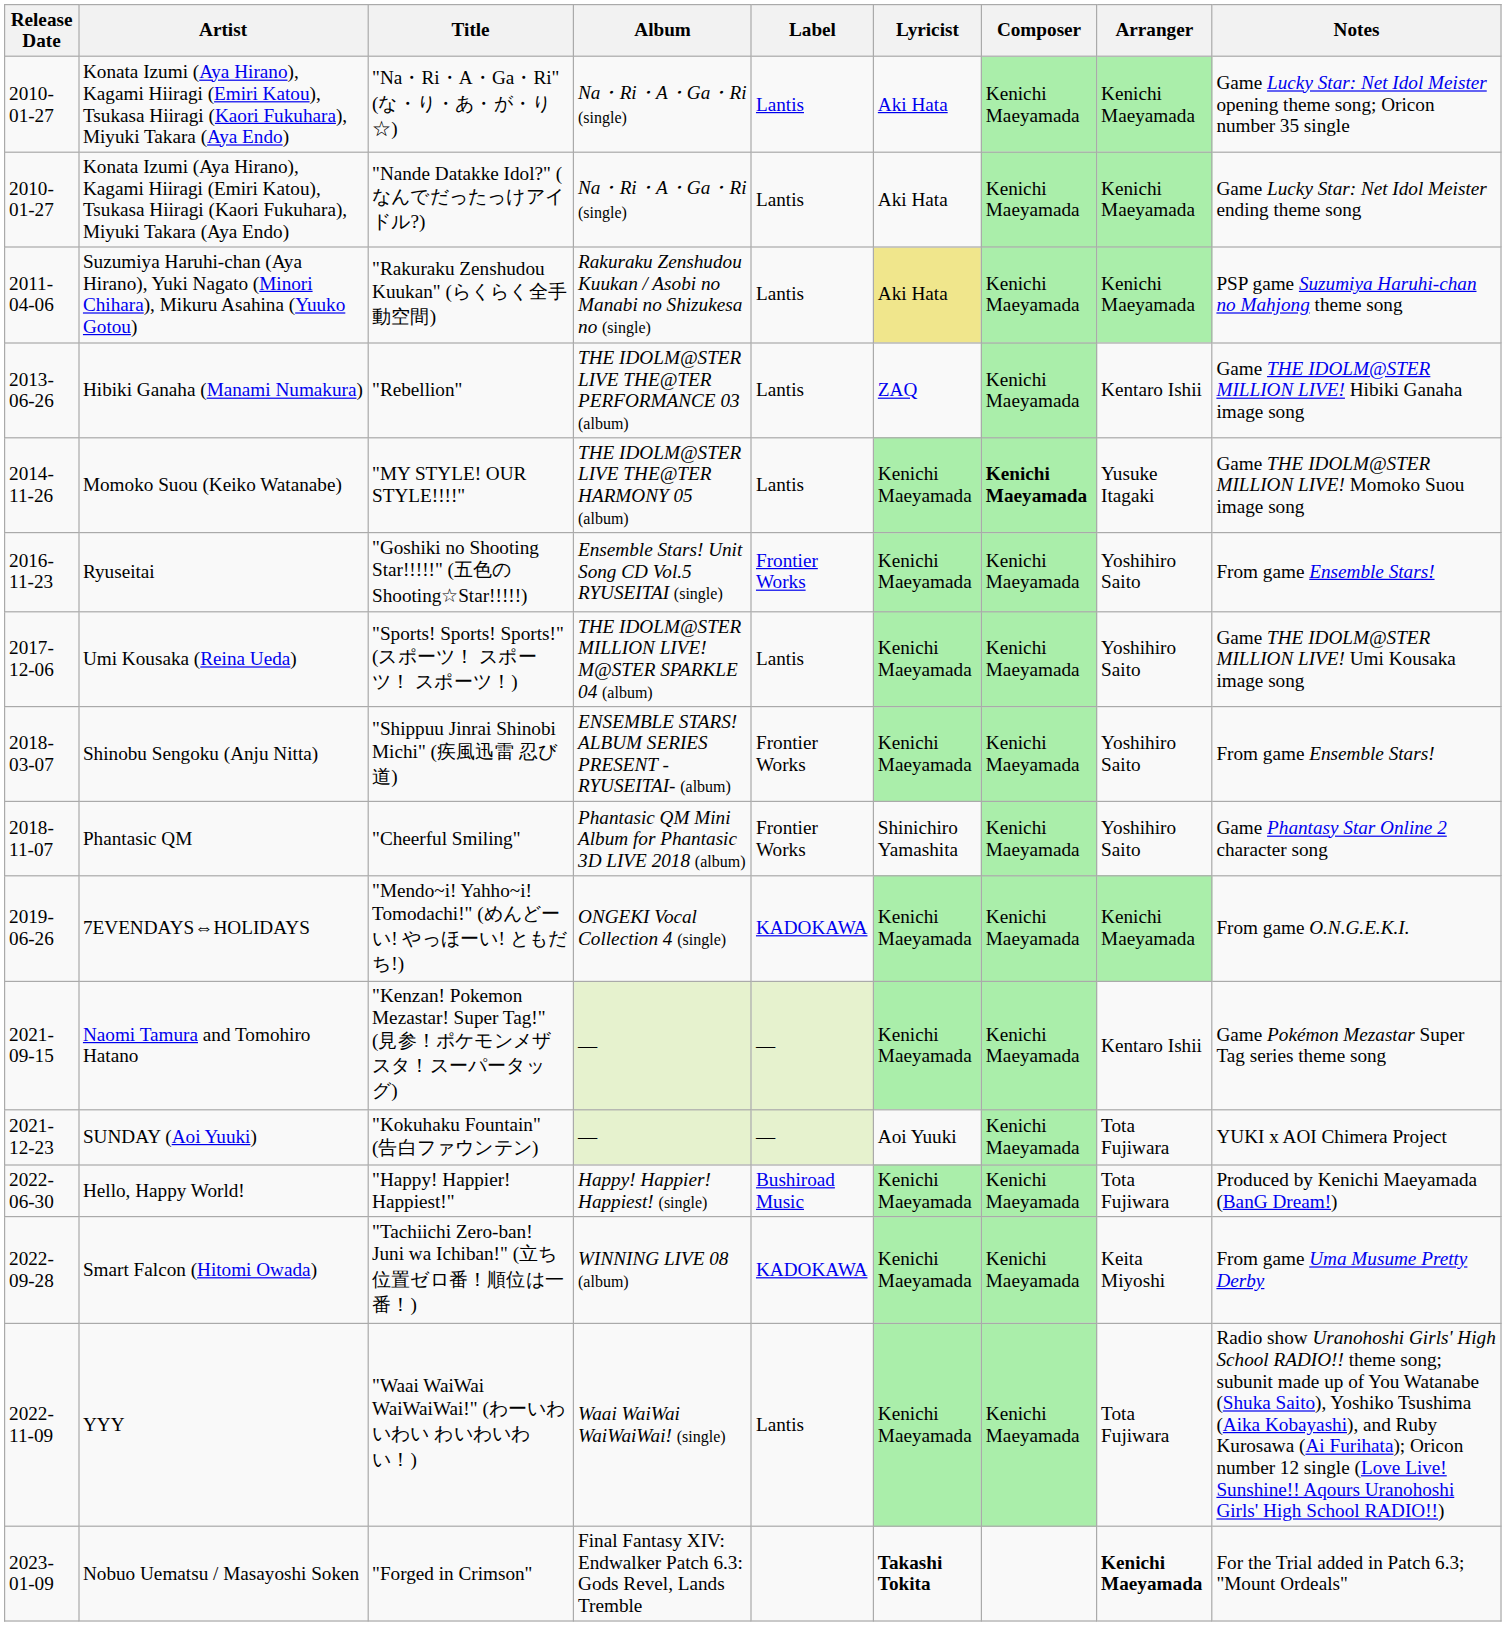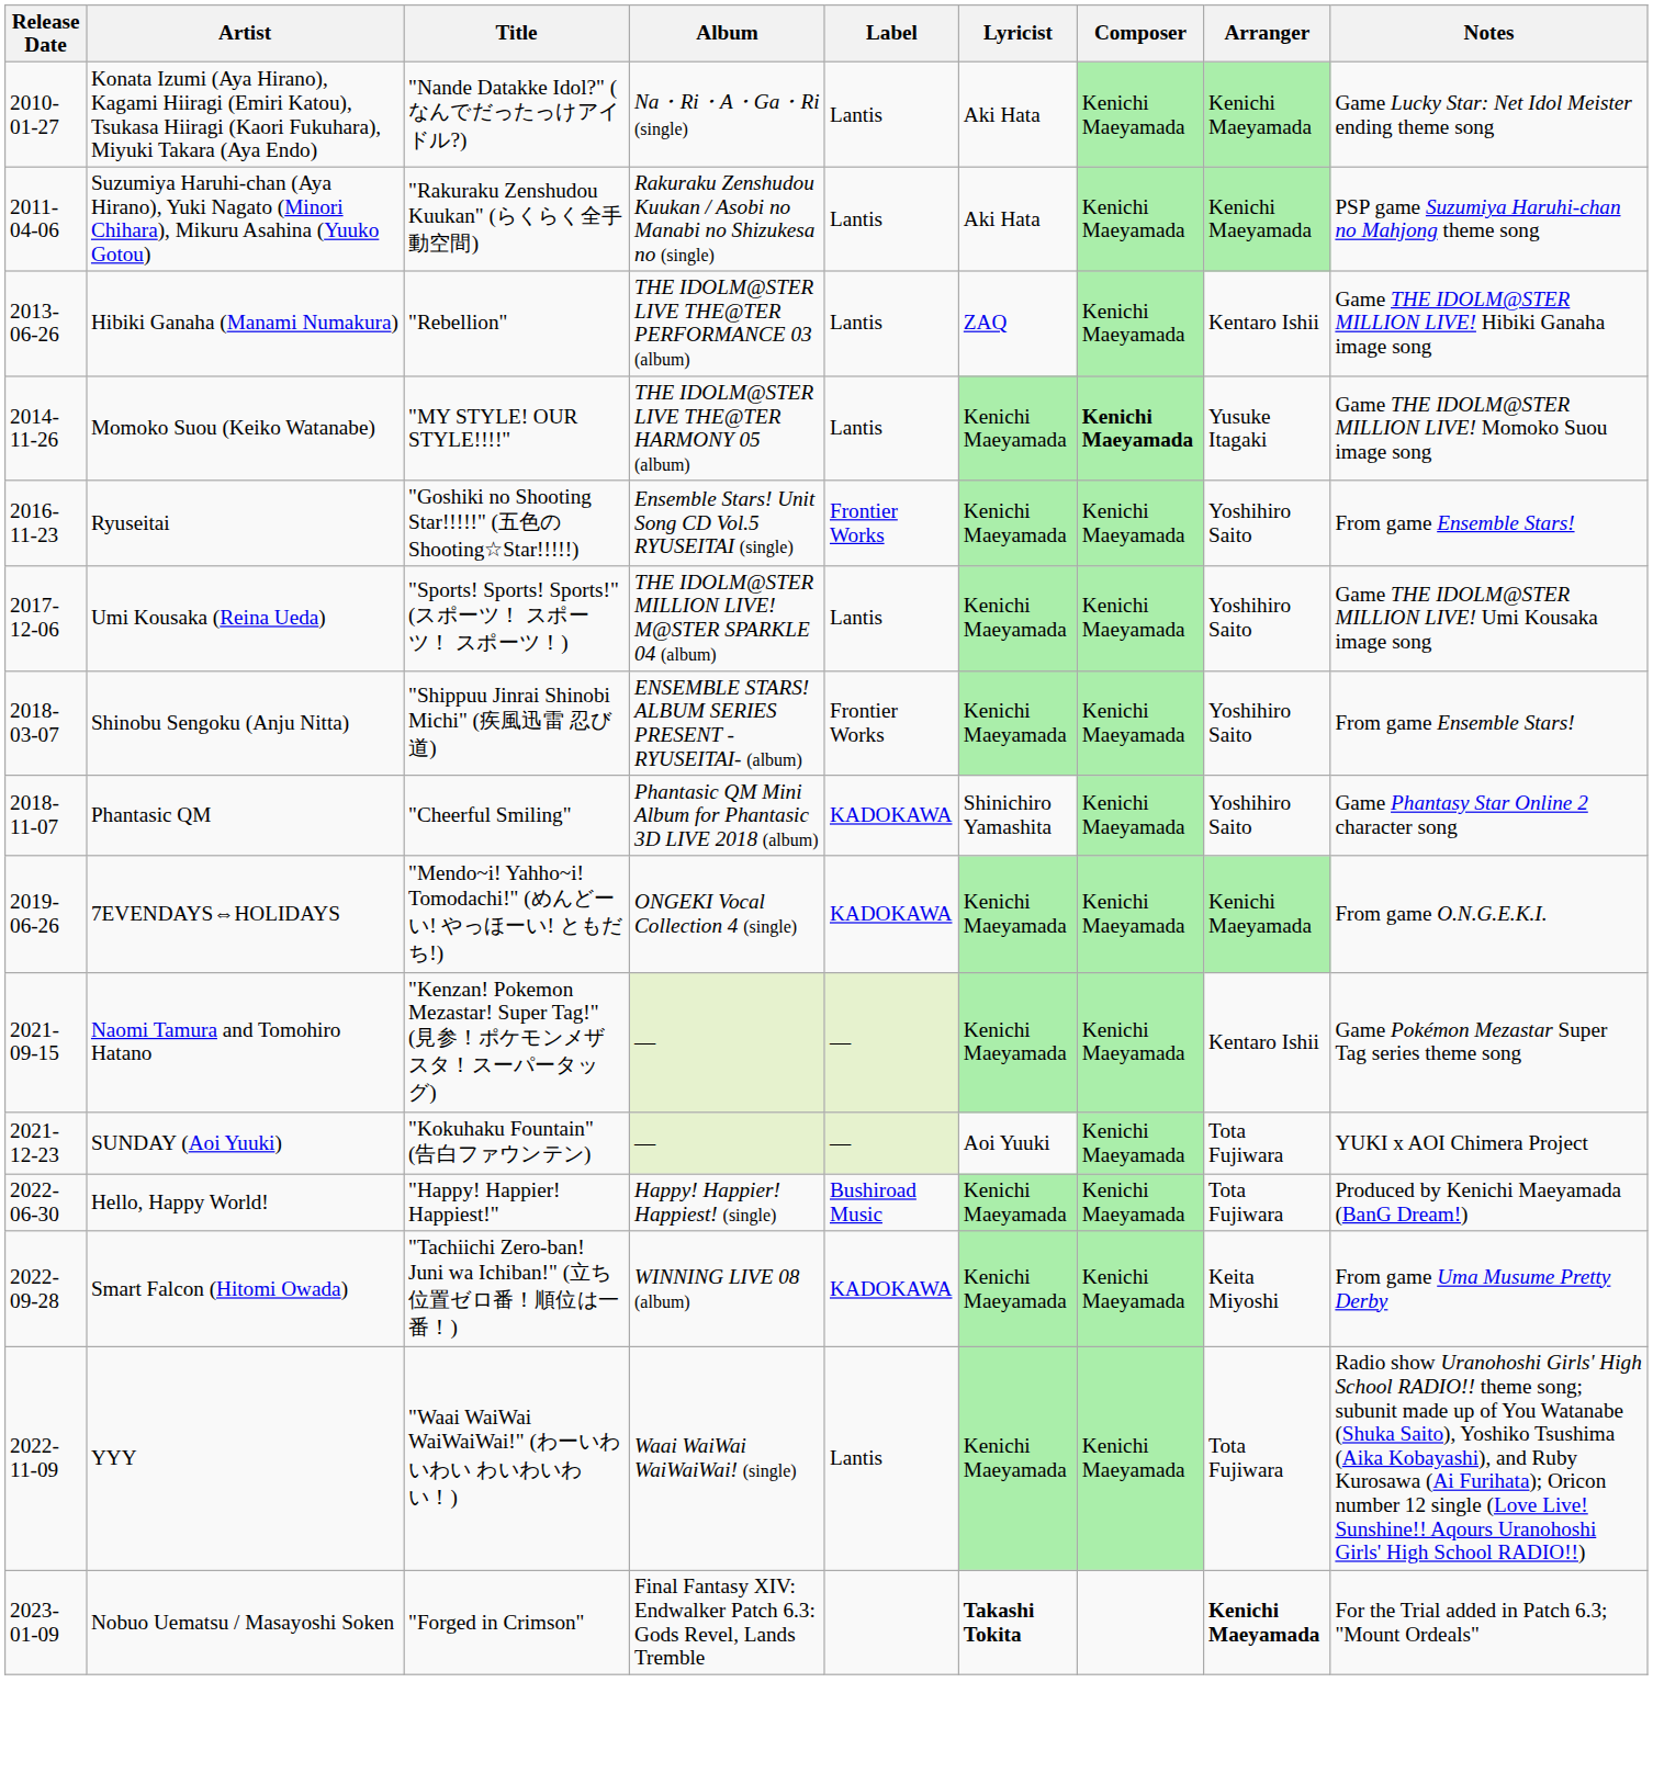 <table class="wikitable sortable">
 <tr>
 <th>Release Date</th>
 <th>Artist</th>
 <th>Title</th>
 <th>Album</th>
 <th>Label</th>
 <th>Lyricist</th>
 <th>Composer</th>
 <th>Arranger</th>
 <th>Notes</th>
-</tr>
-<tr>
-<td>2010-01-27</td>
-<td>Konata Izumi (<a href='#'>Aya Hirano</a>), Kagami Hiiragi (<a href='#'>Emiri Katou</a>), Tsukasa Hiiragi (<a href='#'>Kaori Fukuhara</a>), Miyuki Takara (<a href='#'>Aya Endo</a>)</td>
-<td>"Na・Ri・A・Ga・Ri" (な・り・あ・が・り☆)</td>
-<td><em>Na・Ri・A・Ga・Ri</em> <small>(single)</small></td>
-<td><a href='#'>Lantis</a></td>
-<td><a href='#'>Aki Hata</a></td>
-<td style="background: #AAEEAA;">Kenichi Maeyamada</td>
-<td style="background: #AAEEAA;">Kenichi Maeyamada</td>
-<td>Game <em><a href='#'>Lucky Star: Net Idol Meister</a></em> opening theme song; Oricon number 35 single</td>
 </tr>
 <tr>
 <td>2010-01-27</td>
 <td>Konata Izumi (Aya Hirano), Kagami Hiiragi (Emiri Katou), Tsukasa Hiiragi (Kaori Fukuhara), Miyuki Takara (Aya Endo)</td>
 <td>"Nande Datakke Idol?" ( なんでだったっけアイドル?)</td>
 <td><em>Na・Ri・A・Ga・Ri</em> <small>(single)</small></td>
 <td>Lantis</td>
 <td>Aki Hata</td>
 <td style="background: #AAEEAA;">Kenichi Maeyamada</td>
 <td style="background: #AAEEAA;">Kenichi Maeyamada</td>
 <td>Game <em>Lucky Star: Net Idol Meister</em> ending theme song</td>
 </tr>
 <tr>
 <td>2011-04-06</td>
 <td>Suzumiya Haruhi-chan (Aya Hirano), Yuki Nagato (<a href='#'>Minori Chihara</a>), Mikuru Asahina (<a href='#'>Yuuko Gotou</a>)</td>
 <td>"Rakuraku Zenshudou Kuukan" (らくらく全手動空間)</td>
 <td><em>Rakuraku Zenshudou Kuukan / Asobi no Manabi no Shizukesa no</em> <small>(single)</small></td>
 <td>Lantis</td>
-<td style="background: khaki;">Aki Hata</td>
+<td>Aki Hata</td>
 <td style="background: #AAEEAA;">Kenichi Maeyamada</td>
 <td style="background: #AAEEAA;">Kenichi Maeyamada</td>
 <td>PSP game <em><a href='#'>Suzumiya Haruhi-chan no Mahjong</a></em> theme song</td>
 </tr>
 <tr>
 <td>2013-06-26</td>
 <td>Hibiki Ganaha (<a href='#'>Manami Numakura</a>)</td>
 <td>"Rebellion"</td>
 <td><em>THE IDOLM@STER LIVE THE@TER PERFORMANCE 03</em> <small>(album)</small></td>
 <td>Lantis</td>
 <td><a href='#'>ZAQ</a></td>
 <td style="background: #AAEEAA;">Kenichi Maeyamada</td>
 <td>Kentaro Ishii</td>
 <td>Game <em><a href='#'>THE IDOLM@STER MILLION LIVE!</a></em> Hibiki Ganaha image song</td>
 </tr>
 <tr>
 <td>2014-11-26</td>
 <td>Momoko Suou (Keiko Watanabe)</td>
 <td>"MY STYLE! OUR STYLE!!!!"</td>
 <td><em>THE IDOLM@STER LIVE THE@TER HARMONY 05</em> <small>(album)</small></td>
 <td>Lantis</td>
 <td style="background: #AAEEAA;">Kenichi Maeyamada</td>
 <td style="background: #AAEEAA;"><strong>Kenichi Maeyamada</strong></td>
 <td>Yusuke Itagaki</td>
 <td>Game <em>THE IDOLM@STER MILLION LIVE!</em> Momoko Suou image song</td>
 </tr>
 <tr>
 <td>2016-11-23</td>
 <td>Ryuseitai</td>
 <td>"Goshiki no Shooting Star!!!!!" (五色のShooting☆Star!!!!!)</td>
 <td><em>Ensemble Stars! Unit Song CD Vol.5 RYUSEITAI</em> <small>(single)</small></td>
 <td><a href='#'>Frontier Works</a></td>
 <td style="background: #AAEEAA;">Kenichi Maeyamada</td>
 <td style="background: #AAEEAA;">Kenichi Maeyamada</td>
 <td>Yoshihiro Saito</td>
 <td>From game <em><a href='#'>Ensemble Stars!</a></em> </td>
 </tr>
 <tr>
 <td>2017-12-06</td>
 <td>Umi Kousaka (<a href='#'>Reina Ueda</a>)</td>
 <td>"Sports! Sports! Sports!" (スポーツ！ スポーツ！ スポーツ！)</td>
 <td><em>THE IDOLM@STER MILLION LIVE! M@STER SPARKLE 04</em> <small>(album)</small></td>
 <td>Lantis</td>
 <td style="background: #AAEEAA;">Kenichi Maeyamada</td>
 <td style="background: #AAEEAA;">Kenichi Maeyamada</td>
 <td>Yoshihiro Saito</td>
 <td>Game <em>THE IDOLM@STER MILLION LIVE!</em> Umi Kousaka image song</td>
 </tr>
 <tr>
 <td>2018-03-07</td>
 <td>Shinobu Sengoku (Anju Nitta)</td>
 <td>"Shippuu Jinrai Shinobi Michi" (疾風迅雷 忍び道)</td>
 <td><em>ENSEMBLE STARS! ALBUM SERIES PRESENT -RYUSEITAI-</em> <small>(album)</small></td>
 <td>Frontier Works</td>
 <td style="background: #AAEEAA;">Kenichi Maeyamada</td>
 <td style="background: #AAEEAA;">Kenichi Maeyamada</td>
 <td>Yoshihiro Saito</td>
 <td>From game <em>Ensemble Stars!</em></td>
 </tr>
 <tr>
 <td>2018-11-07</td>
 <td>Phantasic QM</td>
 <td>"Cheerful Smiling"</td>
 <td><em>Phantasic QM Mini Album for Phantasic 3D LIVE 2018</em> <small>(album)</small></td>
-<td>Frontier Works</td>
+<td><a href='#'>KADOKAWA</a></td>
 <td>Shinichiro Yamashita</td>
 <td style="background: #AAEEAA;">Kenichi Maeyamada</td>
 <td>Yoshihiro Saito</td>
 <td>Game <em> <a href='#'>Phantasy Star Online 2</a></em> character song</td>
 </tr>
 <tr>
 <td>2019-06-26</td>
 <td>7EVENDAYS⇔HOLIDAYS</td>
 <td>"Mendo~i! Yahho~i! Tomodachi!" (めんどーい! やっほーい! ともだち!)</td>
 <td><em>ONGEKI Vocal Collection 4</em> <small>(single)</small></td>
 <td><a href='#'>KADOKAWA</a></td>
 <td style="background: #AAEEAA;">Kenichi Maeyamada</td>
 <td style="background: #AAEEAA;">Kenichi Maeyamada</td>
 <td style="background: #AAEEAA;">Kenichi Maeyamada</td>
 <td>From game <em>O.N.G.E.K.I.</em></td>
 </tr>
 <tr>
 <td>2021-09-15</td>
 <td><a href='#'>Naomi Tamura</a> and Tomohiro Hatano</td>
 <td>"Kenzan! Pokemon Mezastar! Super Tag!" (見参！ポケモンメザスタ！スーパータッグ)</td>
 <td style="background: #E6F2CE;"><div>—</div></td>
 <td style="background: #E6F2CE;"><div>—</div></td>
 <td style="background: #AAEEAA;">Kenichi Maeyamada</td>
 <td style="background: #AAEEAA;">Kenichi Maeyamada</td>
 <td>Kentaro Ishii</td>
 <td>Game <em>Pokémon Mezastar</em> Super Tag series theme song</td>
 </tr>
 <tr>
 <td>2021-12-23</td>
 <td>SUNDAY (<a href='#'>Aoi Yuuki</a>)</td>
 <td>"Kokuhaku Fountain" (告白ファウンテン)</td>
 <td style="background: #E6F2CE;"><div>—</div></td>
 <td style="background: #E6F2CE;"><div>—</div></td>
 <td>Aoi Yuuki</td>
 <td style="background: #AAEEAA;">Kenichi Maeyamada</td>
 <td>Tota Fujiwara</td>
 <td>YUKI x AOI Chimera Project</td>
 </tr>
 <tr>
 <td>2022-06-30</td>
 <td>Hello, Happy World!</td>
 <td>"Happy! Happier! Happiest!"</td>
 <td><em>Happy! Happier! Happiest!</em> <small>(single)</small></td>
 <td><a href='#'>Bushiroad Music</a></td>
 <td style="background: #AAEEAA;">Kenichi Maeyamada</td>
 <td style="background: #AAEEAA;">Kenichi Maeyamada</td>
 <td>Tota Fujiwara</td>
 <td>Produced by Kenichi Maeyamada (<a href='#'>BanG Dream!</a>)</td>
 </tr>
 <tr>
 <td>2022-09-28</td>
 <td>Smart Falcon (<a href='#'>Hitomi Owada</a>)</td>
 <td>"Tachiichi Zero-ban! Juni wa Ichiban!" (立ち位置ゼロ番！順位は一番！)</td>
 <td><em>WINNING LIVE 08</em> <small>(album)</small></td>
 <td><a href='#'>KADOKAWA</a></td>
 <td style="background: #AAEEAA;">Kenichi Maeyamada</td>
 <td style="background: #AAEEAA;">Kenichi Maeyamada</td>
 <td>Keita Miyoshi</td>
 <td>From game <em><a href='#'>Uma Musume Pretty Derby</a></em></td>
 </tr>
 <tr>
 <td>2022-11-09</td>
 <td>YYY</td>
 <td>"Waai WaiWai WaiWaiWai!" (わーいわいわい わいわいわい！)</td>
 <td><em>Waai WaiWai WaiWaiWai!</em> <small>(single)</small></td>
 <td>Lantis</td>
 <td style="background: #AAEEAA;">Kenichi Maeyamada</td>
 <td style="background: #AAEEAA;">Kenichi Maeyamada</td>
 <td>Tota Fujiwara</td>
 <td>Radio show <em>Uranohoshi Girls' High School RADIO!!</em> theme song; subunit made up of You Watanabe (<a href='#'>Shuka Saito</a>), Yoshiko Tsushima (<a href='#'>Aika Kobayashi</a>), and Ruby Kurosawa (<a href='#'>Ai Furihata</a>); Oricon number 12 single (<a href='#'>Love Live! Sunshine!! Aqours Uranohoshi Girls' High School RADIO!!</a>)</td>
 </tr>
 <tr>
 <td>2023-01-09</td>
 <td>Nobuo Uematsu / Masayoshi Soken</td>
 <td>"Forged in Crimson"</td>
 <td>Final Fantasy XIV: Endwalker Patch 6.3: Gods Revel, Lands Tremble</td>
 <td></td>
 <td><strong>Takashi Tokita</strong></td>
 <td></td>
 <td><strong>Kenichi Maeyamada</strong></td>
 <td>For the Trial added in Patch 6.3; "Mount Ordeals"</td>
 </tr>
 </table>
